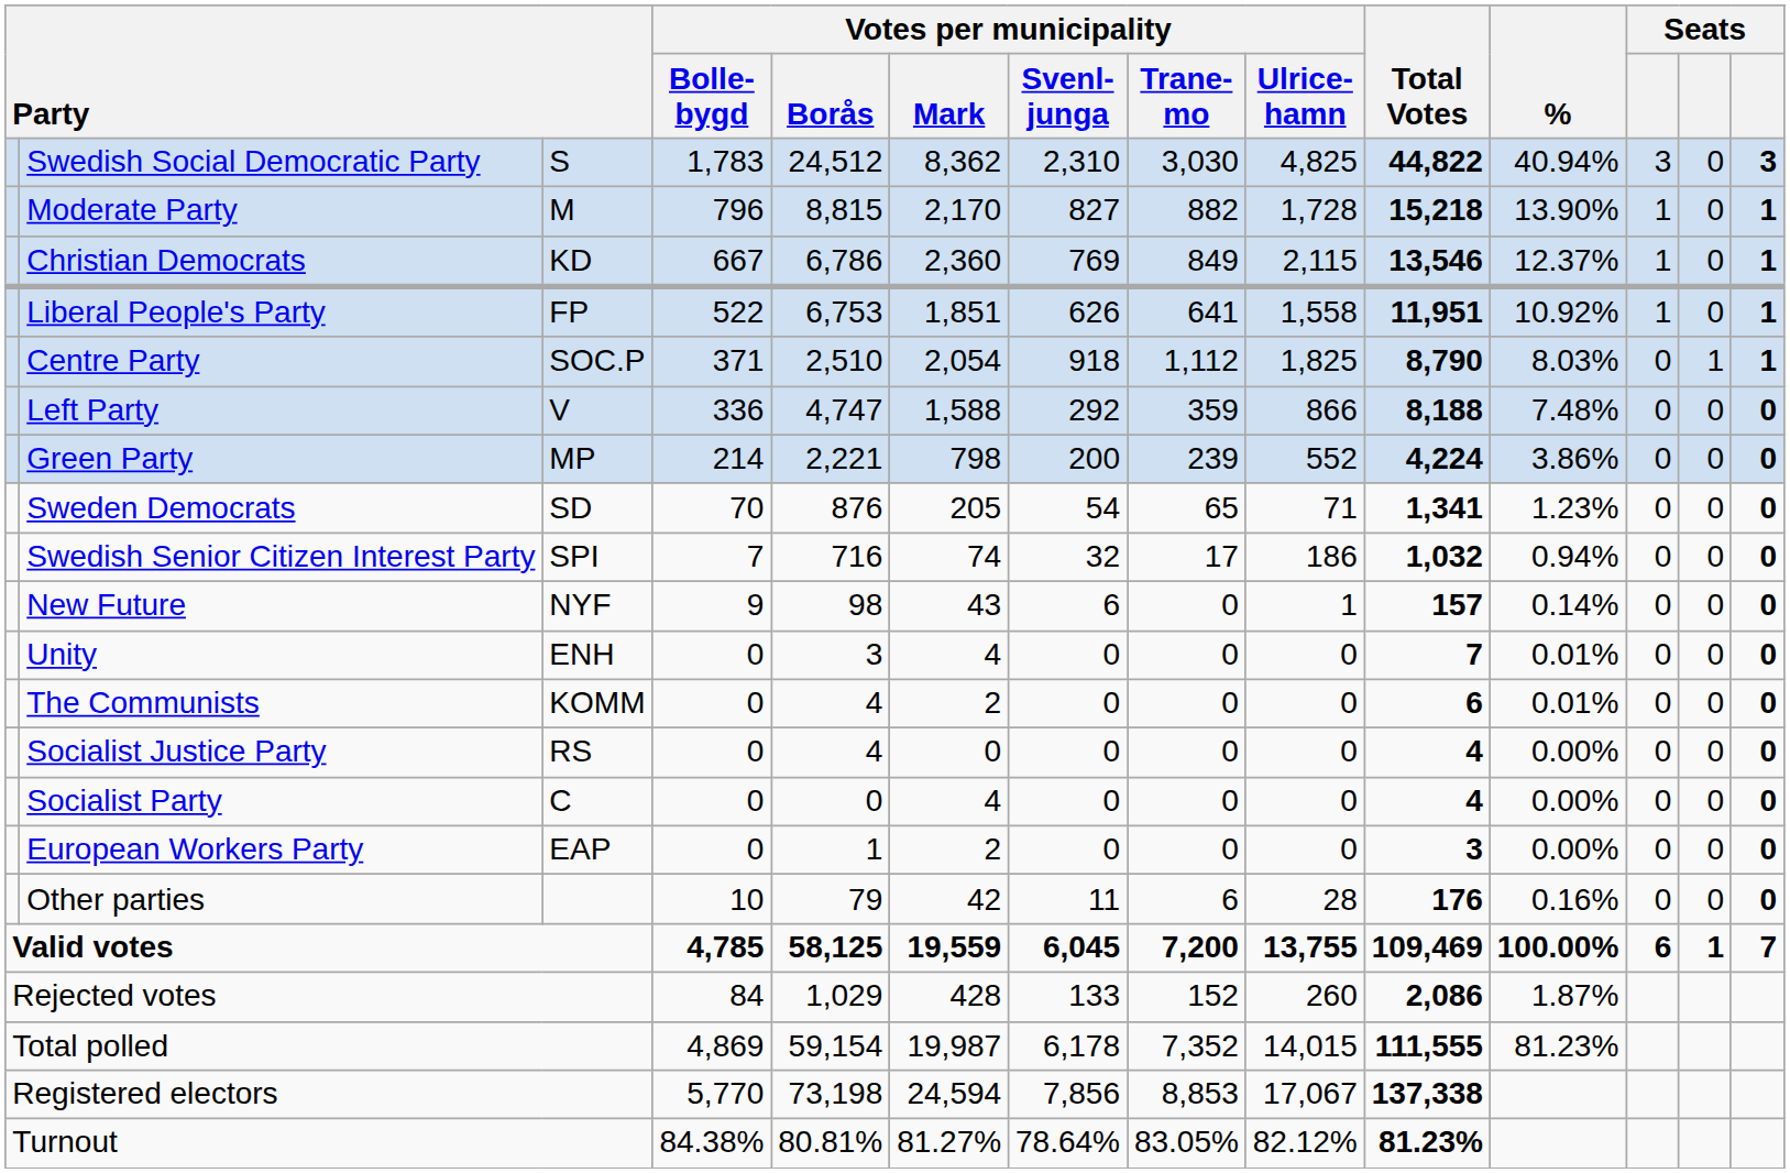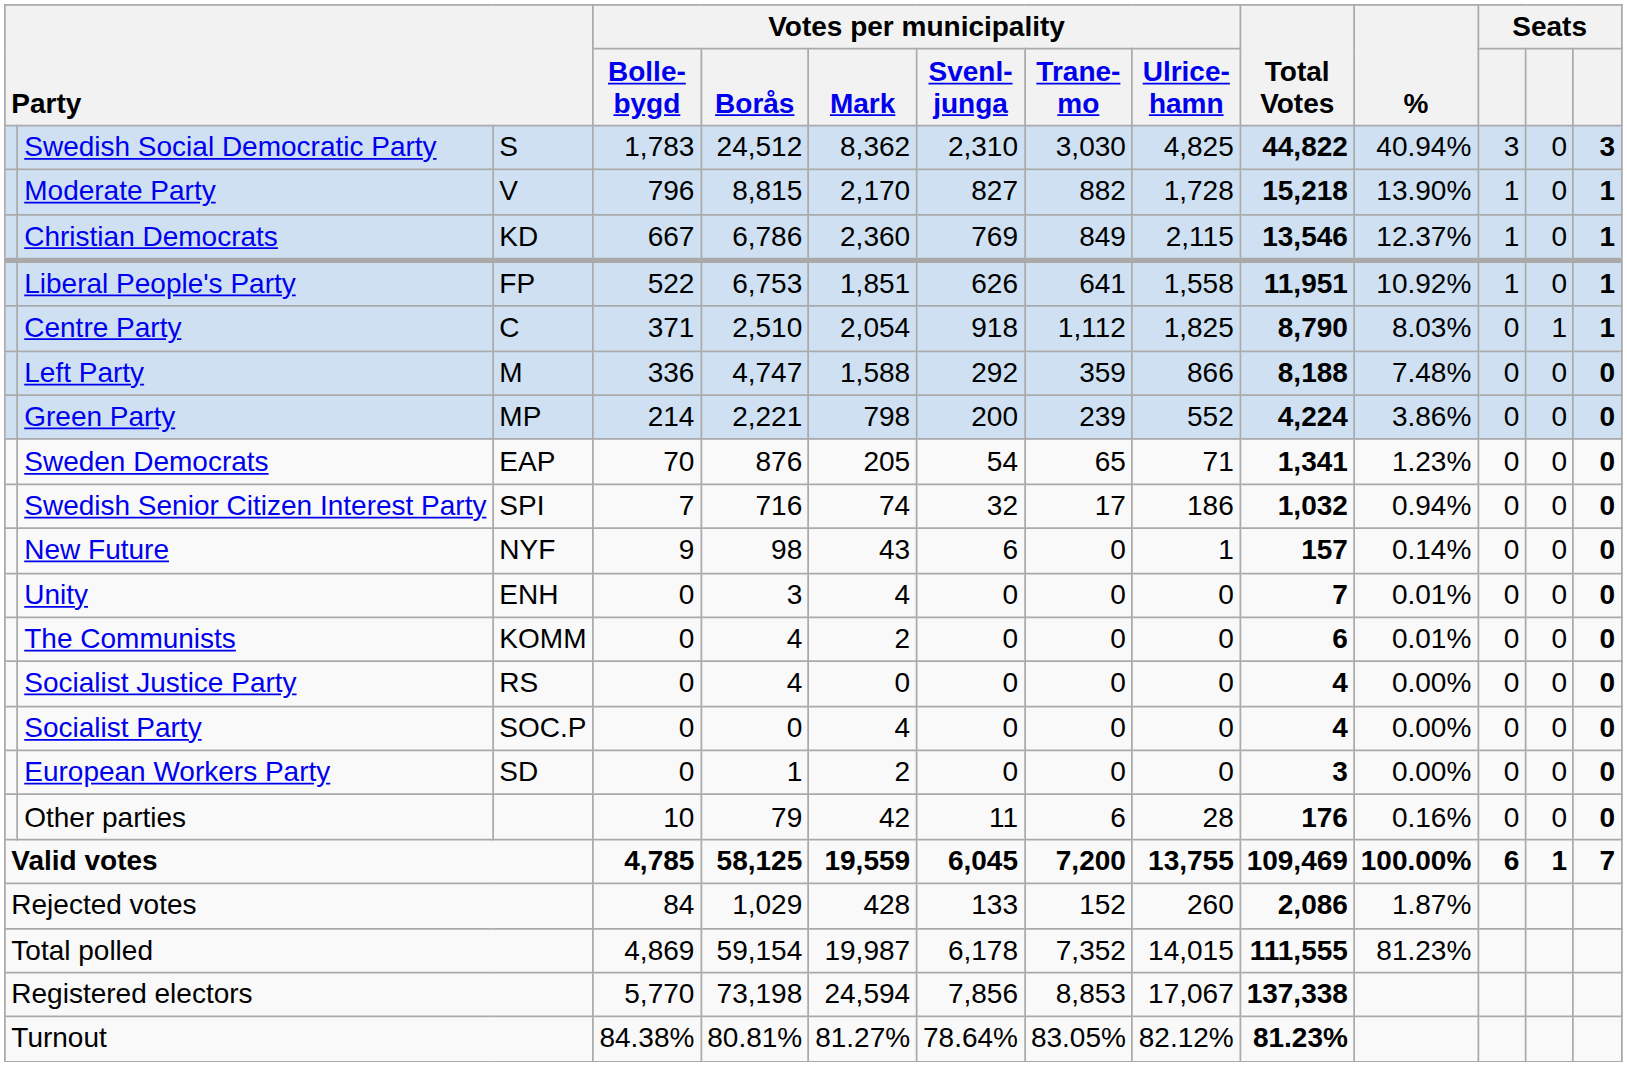 <table class="wikitable" border="1" style="text-align:right;">
 <tr>
 <th style="text-align:left;" valign=bottom rowspan=2 colspan=3>Party</th>
 <th colspan=6>Votes per municipality</th>
 <th align=center valign=bottom rowspan=2 width="50">Total Votes</th>
 <th align=center valign=bottom rowspan=2 width="50">%</th>
 <th colspan=3>Seats</th>
 </tr>
 <tr>
 <th align=center valign=bottom width="50"><a href='#'>Bolle- bygd</a></th>
 <th align=center valign=bottom width="50"><a href='#'>Borås</a></th>
 <th align=center valign=bottom width="50"><a href='#'>Mark</a></th>
 <th align=center valign=bottom width="50"><a href='#'>Svenl- junga</a></th>
 <th align=center valign=bottom width="50"><a href='#'>Trane- mo</a></th>
 <th align=center valign=bottom width="50"><a href='#'>Ulrice- hamn</a></th>
 <th align=center valign=bottom width="20"><small></small></th>
 <th align=center valign=bottom width="20"><small><a href='#'></a></small></th>
 <th align=center valign=bottom width="20"><small></small></th>
 </tr>
 <tr style="background:#CEE0F2;">
 <td></td>
 <td align=left style="white-space: nowrap;"><a href='#'>Swedish Social Democratic Party</a></td>
 <td align=left>S</td>
 <td>1,783</td>
 <td>24,512</td>
 <td>8,362</td>
 <td>2,310</td>
 <td>3,030</td>
 <td>4,825</td>
 <td><strong>44,822</strong></td>
 <td>40.94%</td>
 <td>3</td>
 <td>0</td>
 <td><strong>3</strong></td>
 </tr>
 <tr style="background:#CEE0F2;">
 <td></td>
 <td align=left><a href='#'>Moderate Party</a></td>
-<td align=left>M</td>
+<td align=left>V</td>
 <td>796</td>
 <td>8,815</td>
 <td>2,170</td>
 <td>827</td>
 <td>882</td>
 <td>1,728</td>
 <td><strong>15,218</strong></td>
 <td>13.90%</td>
 <td>1</td>
 <td>0</td>
 <td><strong>1</strong></td>
 </tr>
 <tr style="background:#CEE0F2;">
 <td></td>
 <td align=left><a href='#'>Christian Democrats</a></td>
 <td align=left>KD</td>
 <td>667</td>
 <td>6,786</td>
 <td>2,360</td>
 <td>769</td>
 <td>849</td>
 <td>2,115</td>
 <td><strong>13,546</strong></td>
 <td>12.37%</td>
 <td>1</td>
 <td>0</td>
 <td><strong>1</strong></td>
 </tr>
 <tr style="background:#CEE0F2; border-top:3px solid darkgray;">
 <td></td>
 <td align=left><a href='#'>Liberal People's Party</a></td>
 <td align=left>FP</td>
 <td>522</td>
 <td>6,753</td>
 <td>1,851</td>
 <td>626</td>
 <td>641</td>
 <td>1,558</td>
 <td><strong>11,951</strong></td>
 <td>10.92%</td>
 <td>1</td>
 <td>0</td>
 <td><strong>1</strong></td>
 </tr>
 <tr style="background:#CEE0F2;">
 <td></td>
 <td align=left><a href='#'>Centre Party</a></td>
-<td align=left>SOC.P</td>
+<td align=left>C</td>
 <td>371</td>
 <td>2,510</td>
 <td>2,054</td>
 <td>918</td>
 <td>1,112</td>
 <td>1,825</td>
 <td><strong>8,790</strong></td>
 <td>8.03%</td>
 <td>0</td>
 <td>1</td>
 <td><strong>1</strong></td>
 </tr>
 <tr style="background:#CEE0F2;">
 <td></td>
 <td align=left><a href='#'>Left Party</a></td>
-<td align=left>V</td>
+<td align=left>M</td>
 <td>336</td>
 <td>4,747</td>
 <td>1,588</td>
 <td>292</td>
 <td>359</td>
 <td>866</td>
 <td><strong>8,188</strong></td>
 <td>7.48%</td>
 <td>0</td>
 <td>0</td>
 <td><strong>0</strong></td>
 </tr>
 <tr style="background:#CEE0F2;">
 <td></td>
 <td align=left><a href='#'>Green Party</a></td>
 <td align=left>MP</td>
 <td>214</td>
 <td>2,221</td>
 <td>798</td>
 <td>200</td>
 <td>239</td>
 <td>552</td>
 <td><strong>4,224</strong></td>
 <td>3.86%</td>
 <td>0</td>
 <td>0</td>
 <td><strong>0</strong></td>
 </tr>
 <tr>
 <td></td>
 <td align=left><a href='#'>Sweden Democrats</a></td>
-<td align=left>SD</td>
+<td align=left>EAP</td>
 <td>70</td>
 <td>876</td>
 <td>205</td>
 <td>54</td>
 <td>65</td>
 <td>71</td>
 <td><strong>1,341</strong></td>
 <td>1.23%</td>
 <td>0</td>
 <td>0</td>
 <td><strong>0</strong></td>
 </tr>
 <tr>
 <td></td>
 <td align=left><a href='#'>Swedish Senior Citizen Interest Party</a></td>
 <td align=left>SPI</td>
 <td>7</td>
 <td>716</td>
 <td>74</td>
 <td>32</td>
 <td>17</td>
 <td>186</td>
 <td><strong>1,032</strong></td>
 <td>0.94%</td>
 <td>0</td>
 <td>0</td>
 <td><strong>0</strong></td>
 </tr>
 <tr>
 <td></td>
 <td align=left><a href='#'>New Future</a></td>
 <td align=left>NYF</td>
 <td>9</td>
 <td>98</td>
 <td>43</td>
 <td>6</td>
 <td>0</td>
 <td>1</td>
 <td><strong>157</strong></td>
 <td>0.14%</td>
 <td>0</td>
 <td>0</td>
 <td><strong>0</strong></td>
 </tr>
 <tr>
 <td></td>
 <td align=left><a href='#'>Unity</a></td>
 <td align=left>ENH</td>
 <td>0</td>
 <td>3</td>
 <td>4</td>
 <td>0</td>
 <td>0</td>
 <td>0</td>
 <td><strong>7</strong></td>
 <td>0.01%</td>
 <td>0</td>
 <td>0</td>
 <td><strong>0</strong></td>
 </tr>
 <tr>
 <td></td>
 <td align=left><a href='#'>The Communists</a></td>
 <td align=left>KOMM</td>
 <td>0</td>
 <td>4</td>
 <td>2</td>
 <td>0</td>
 <td>0</td>
 <td>0</td>
 <td><strong>6</strong></td>
 <td>0.01%</td>
 <td>0</td>
 <td>0</td>
 <td><strong>0</strong></td>
 </tr>
 <tr>
 <td></td>
 <td align=left><a href='#'>Socialist Justice Party</a></td>
 <td align=left>RS</td>
 <td>0</td>
 <td>4</td>
 <td>0</td>
 <td>0</td>
 <td>0</td>
 <td>0</td>
 <td><strong>4</strong></td>
 <td>0.00%</td>
 <td>0</td>
 <td>0</td>
 <td><strong>0</strong></td>
 </tr>
 <tr>
 <td></td>
 <td align=left><a href='#'>Socialist Party</a></td>
-<td align=left>C</td>
+<td align=left>SOC.P</td>
 <td>0</td>
 <td>0</td>
 <td>4</td>
 <td>0</td>
 <td>0</td>
 <td>0</td>
 <td><strong>4</strong></td>
 <td>0.00%</td>
 <td>0</td>
 <td>0</td>
 <td><strong>0</strong></td>
 </tr>
 <tr>
 <td></td>
 <td align=left><a href='#'>European Workers Party</a></td>
-<td align=left>EAP</td>
+<td align=left>SD</td>
 <td>0</td>
 <td>1</td>
 <td>2</td>
 <td>0</td>
 <td>0</td>
 <td>0</td>
 <td><strong>3</strong></td>
 <td>0.00%</td>
 <td>0</td>
 <td>0</td>
 <td><strong>0</strong></td>
 </tr>
 <tr>
 <td></td>
 <td align=left>Other parties</td>
 <td></td>
 <td>10</td>
 <td>79</td>
 <td>42</td>
 <td>11</td>
 <td>6</td>
 <td>28</td>
 <td><strong>176</strong></td>
 <td>0.16%</td>
 <td>0</td>
 <td>0</td>
 <td><strong>0</strong></td>
 </tr>
 <tr style="font-weight:bold">
 <td align=left colspan=3>Valid votes</td>
 <td>4,785</td>
 <td>58,125</td>
 <td>19,559</td>
 <td>6,045</td>
 <td>7,200</td>
 <td>13,755</td>
 <td>109,469</td>
 <td>100.00%</td>
 <td>6</td>
 <td>1</td>
 <td>7</td>
 </tr>
 <tr>
 <td align=left colspan=3>Rejected votes</td>
 <td>84</td>
 <td>1,029</td>
 <td>428</td>
 <td>133</td>
 <td>152</td>
 <td>260</td>
 <td><strong>2,086</strong></td>
 <td>1.87%</td>
 <td></td>
 <td></td>
 <td></td>
 </tr>
 <tr>
 <td align=left colspan=3>Total polled</td>
 <td>4,869</td>
 <td>59,154</td>
 <td>19,987</td>
 <td>6,178</td>
 <td>7,352</td>
 <td>14,015</td>
 <td><strong>111,555</strong></td>
 <td>81.23%</td>
 <td></td>
 <td></td>
 <td></td>
 </tr>
 <tr>
 <td align=left colspan=3>Registered electors</td>
 <td>5,770</td>
 <td>73,198</td>
 <td>24,594</td>
 <td>7,856</td>
 <td>8,853</td>
 <td>17,067</td>
 <td><strong>137,338</strong></td>
 <td></td>
 <td></td>
 <td></td>
 <td></td>
 </tr>
 <tr>
 <td align=left colspan=3>Turnout</td>
 <td>84.38%</td>
 <td>80.81%</td>
 <td>81.27%</td>
 <td>78.64%</td>
 <td>83.05%</td>
 <td>82.12%</td>
 <td><strong>81.23%</strong></td>
 <td></td>
 <td></td>
 <td></td>
 <td></td>
 </tr>
 </table>
